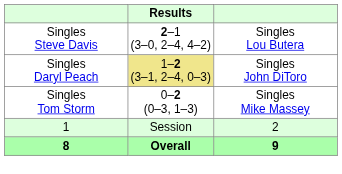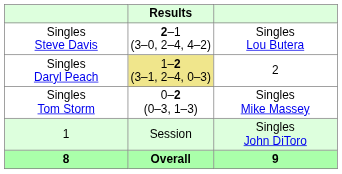 <table border="1" cellpadding="3" style="border-collapse: collapse;">
 <tr bgcolor="#ddffdd">
 <th width="160"></th>
 <th>Results</th>
 <th width="160"></th>
 </tr>
 <tr>
 <td align="center">Singles<br><a href='#'>Steve Davis</a></td>
 <td align="center"><strong>2</strong>–1<br>(3–0, 2–4, 4–2)</td>
 <td align="center">Singles<br><a href='#'>Lou Butera</a></td>
 </tr>
 <tr>
 <td align="center">Singles<br><a href='#'>Daryl Peach</a></td>
 <td align="center" style="background: khaki;">1–<strong>2</strong><br>(3–1, 2–4, 0–3)</td>
-<td align="center">Singles<br><a href='#'>John DiToro</a></td>
+<td align="center">2</td>
 </tr>
 <tr>
 <td align="center">Singles<br><a href='#'>Tom Storm</a></td>
 <td align="center">0–<strong>2</strong><br>(0–3, 1–3)</td>
 <td align="center">Singles<br><a href='#'>Mike Massey</a></td>
 </tr>
 <tr bgcolor="#ddffdd">
 <td align="center">1</td>
 <td align="center">Session</td>
-<td align="center">2</td>
+<td align="center">Singles<br><a href='#'>John DiToro</a></td>
 </tr>
 <tr bgcolor="#aaffaa">
 <th align="center">8</th>
 <th align="center">Overall</th>
 <th align="center">9</th>
 </tr>
 </table>
